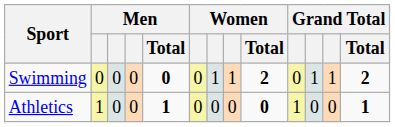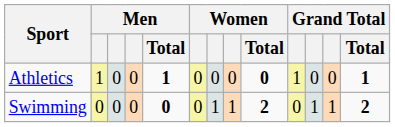 <table class="wikitable" style="font-size: 95%">
 <tr>
 <th rowspan=2>Sport</th>
 <th colspan=4>Men</th>
 <th colspan=4>Women</th>
 <th colspan=4>Grand Total</th>
 </tr>
 <tr>
 <th></th>
 <th></th>
 <th></th>
 <th>Total</th>
 <th></th>
 <th></th>
 <th></th>
 <th>Total</th>
 <th></th>
 <th></th>
 <th></th>
 <th>Total</th>
 </tr>
 <tr align=center>
+<td align=left><a href='#'>Athletics</a></td>
+<td style="background:#F7F6A8;">1</td>
+<td style="background:#DCE5E5;">0</td>
+<td style="background:#FFDAB9;">0</td>
+<td><strong>1</strong></td>
+<td style="background:#F7F6A8;">0</td>
+<td style="background:#DCE5E5;">0</td>
+<td style="background:#FFDAB9;">0</td>
+<td><strong>0</strong></td>
+<td style="background:#F7F6A8;">1</td>
+<td style="background:#DCE5E5;">0</td>
+<td style="background:#FFDAB9;">0</td>
+<td><strong>1</strong></td>
+</tr>
+<tr align=center>
 <td align=left><a href='#'>Swimming</a></td>
 <td style="background:#F7F6A8;">0</td>
 <td style="background:#DCE5E5;">0</td>
 <td style="background:#FFDAB9;">0</td>
 <td><strong>0</strong></td>
 <td style="background:#F7F6A8;">0</td>
 <td style="background:#DCE5E5;">1</td>
 <td style="background:#FFDAB9;">1</td>
 <td><strong>2</strong></td>
 <td style="background:#F7F6A8;">0</td>
 <td style="background:#DCE5E5;">1</td>
 <td style="background:#FFDAB9;">1</td>
 <td><strong>2</strong></td>
 </tr>
-<tr align=center>
-<td align=left><a href='#'>Athletics</a></td>
-<td style="background:#F7F6A8;">1</td>
-<td style="background:#DCE5E5;">0</td>
-<td style="background:#FFDAB9;">0</td>
-<td><strong>1</strong></td>
-<td style="background:#F7F6A8;">0</td>
-<td style="background:#DCE5E5;">0</td>
-<td style="background:#FFDAB9;">0</td>
-<td><strong>0</strong></td>
-<td style="background:#F7F6A8;">1</td>
-<td style="background:#DCE5E5;">0</td>
-<td style="background:#FFDAB9;">0</td>
-<td><strong>1</strong></td>
-</tr>
 </table>
